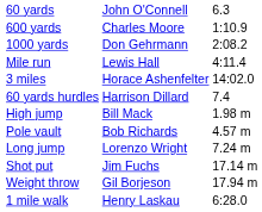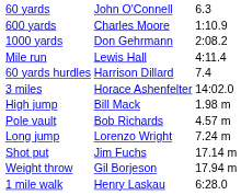 <table>
 <tr>
 <td><a href='#'>60 yards</a></td>
 <td><a href='#'>John O'Connell</a></td>
 <td>6.3</td>
 <td></td>
 <td></td>
 <td></td>
 <td></td>
 </tr>
 <tr>
 <td><a href='#'>600 yards</a></td>
 <td><a href='#'>Charles Moore</a></td>
 <td>1:10.9</td>
 <td></td>
 <td></td>
 <td></td>
 <td></td>
 </tr>
 <tr>
 <td><a href='#'>1000 yards</a></td>
 <td><a href='#'>Don Gehrmann</a></td>
 <td>2:08.2</td>
 <td></td>
 <td></td>
 <td></td>
 <td></td>
 </tr>
 <tr>
 <td><a href='#'>Mile run</a></td>
 <td><a href='#'>Lewis Hall</a></td>
 <td>4:11.4</td>
 <td></td>
 <td></td>
 <td></td>
 <td></td>
 </tr>
 <tr>
-<td><a href='#'>3 miles</a></td>
-<td><a href='#'>Horace Ashenfelter</a></td>
-<td>14:02.0</td>
+<td><a href='#'>60 yards hurdles</a></td>
+<td><a href='#'>Harrison Dillard</a></td>
+<td>7.4</td>
 <td></td>
 <td></td>
 <td></td>
 <td></td>
 </tr>
 <tr>
-<td><a href='#'>60 yards hurdles</a></td>
-<td><a href='#'>Harrison Dillard</a></td>
-<td>7.4</td>
+<td><a href='#'>3 miles</a></td>
+<td><a href='#'>Horace Ashenfelter</a></td>
+<td>14:02.0</td>
 <td></td>
 <td></td>
 <td></td>
 <td></td>
 </tr>
 <tr>
 <td><a href='#'>High jump</a></td>
 <td><a href='#'>Bill Mack</a></td>
 <td>1.98 m</td>
 <td></td>
 <td></td>
 <td></td>
 <td></td>
 </tr>
 <tr>
 <td><a href='#'>Pole vault</a></td>
 <td><a href='#'>Bob Richards</a></td>
 <td>4.57 m</td>
 <td></td>
 <td></td>
 <td></td>
 <td></td>
 </tr>
 <tr>
 <td><a href='#'>Long jump</a></td>
 <td><a href='#'>Lorenzo Wright</a></td>
 <td>7.24 m</td>
 <td></td>
 <td></td>
 <td></td>
 <td></td>
 </tr>
 <tr>
 <td><a href='#'>Shot put</a></td>
 <td><a href='#'>Jim Fuchs</a></td>
 <td>17.14 m</td>
 <td></td>
 <td></td>
 <td></td>
 <td></td>
 </tr>
 <tr>
 <td><a href='#'>Weight throw</a></td>
 <td><a href='#'>Gil Borjeson</a></td>
 <td>17.94 m</td>
 <td></td>
 <td></td>
 <td></td>
 <td></td>
 </tr>
 <tr>
 <td><a href='#'>1 mile walk</a></td>
 <td><a href='#'>Henry Laskau</a></td>
 <td>6:28.0</td>
 <td></td>
 <td></td>
 <td></td>
 <td></td>
 </tr>
 </table>
